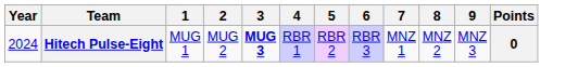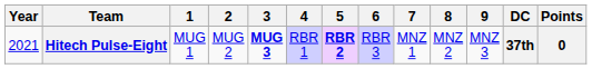 <table class="wikitable" style="text-align:center; font-size:85%">
 <tr>
 <th>Year</th>
 <th>Team</th>
 <th>1</th>
 <th>2</th>
 <th>3</th>
 <th>4</th>
 <th>5</th>
 <th>6</th>
 <th>7</th>
 <th>8</th>
 <th>9</th>
+<th>DC</th>
 <th>Points</th>
 </tr>
 <tr>
-<td><a href='#'>2024</a></td>
+<td><a href='#'>2021</a></td>
 <th nowrap><a href='#'>Hitech Pulse-Eight</a></th>
 <td style="background:#;"><a href='#'>MUG<br>1</a></td>
 <td style="background:#;"><a href='#'>MUG<br>2</a></td>
 <td style="background:#;"><strong><a href='#'>MUG<br>3</a></strong></td>
 <td style="background:#CFCFFF;"><a href='#'>RBR<br>1</a><br></td>
-<td style="background:#EFCFFF;"><a href='#'>RBR<br>2</a><br></td>
+<td style="background:#EFCFFF;"><strong><a href='#'>RBR<br>2</a><br></strong></td>
 <td style="background:#CFCFFF;"><a href='#'>RBR<br>3</a><br></td>
 <td style="background:#;"><a href='#'>MNZ<br>1</a></td>
 <td style="background:#;"><a href='#'>MNZ<br>2</a></td>
 <td style="background:#;"><a href='#'>MNZ<br>3</a></td>
+<th>37th</th>
 <th>0</th>
 </tr>
 </table>
